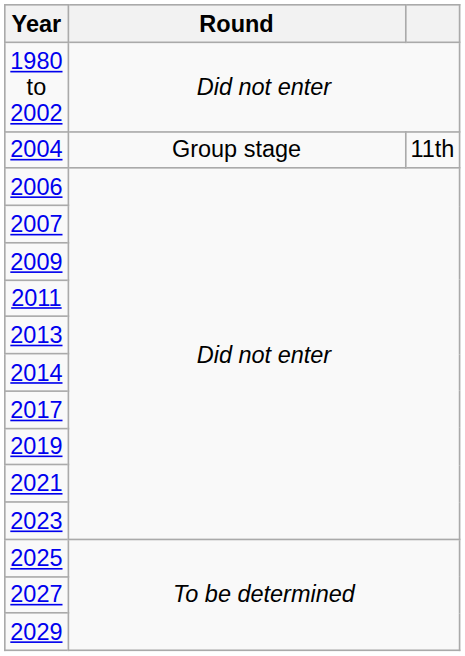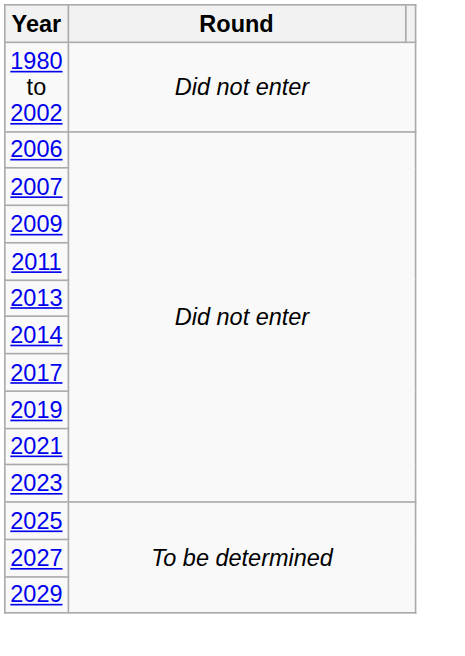 <table class="wikitable" style="text-align: center; font-size:90%">
 <tr>
 <th>Year</th>
 <th style="width:200px">Round</th>
 <th></th>
 </tr>
 <tr>
 <td><a href='#'>1980</a><br>to<br><a href='#'>2002</a></td>
 <td colspan="2"><em>Did not enter</em></td>
-</tr>
-<tr>
-<td><a href='#'>2004</a></td>
-<td>Group stage</td>
-<td>11th</td>
 </tr>
 <tr>
 <td><a href='#'>2006</a></td>
 <td colspan="2" rowspan="10"><em>Did not enter</em></td>
 </tr>
 <tr>
 <td><a href='#'>2007</a></td>
 </tr>
 <tr>
 <td><a href='#'>2009</a></td>
 </tr>
 <tr>
 <td><a href='#'>2011</a></td>
 </tr>
 <tr>
 <td><a href='#'>2013</a></td>
 </tr>
 <tr>
 <td><a href='#'>2014</a></td>
 </tr>
 <tr>
 <td><a href='#'>2017</a></td>
 </tr>
 <tr>
 <td><a href='#'>2019</a></td>
 </tr>
 <tr>
 <td><a href='#'>2021</a></td>
 </tr>
 <tr>
 <td><a href='#'>2023</a></td>
 </tr>
 <tr>
 <td><a href='#'>2025</a></td>
 <td colspan="2" rowspan="3"><em>To be determined</em></td>
 </tr>
 <tr>
 <td><a href='#'>2027</a></td>
 </tr>
 <tr>
 <td><a href='#'>2029</a></td>
 </tr>
 </table>
